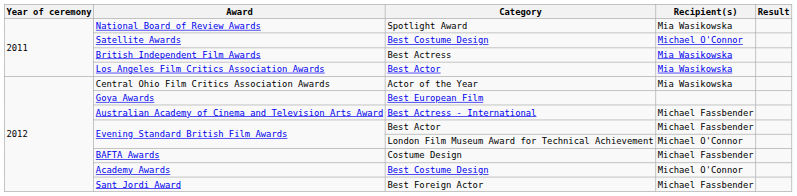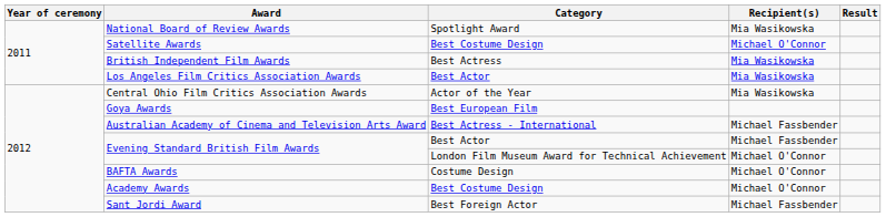 <table class="wikitable">
 <tr>
 <th>Year of ceremony</th>
 <th>Award</th>
 <th>Category</th>
 <th>Recipient(s)</th>
 <th>Result</th>
 </tr>
 <tr>
 <td rowspan="4">2011</td>
 <td><a href='#'>National Board of Review Awards</a></td>
 <td>Spotlight Award</td>
 <td>Mia Wasikowska</td>
 <td></td>
 </tr>
 <tr>
 <td><a href='#'>Satellite Awards</a></td>
 <td><a href='#'>Best Costume Design</a></td>
 <td><a href='#'>Michael O'Connor</a></td>
 <td></td>
 </tr>
 <tr>
 <td><a href='#'>British Independent Film Awards</a></td>
 <td>Best Actress</td>
 <td><a href='#'>Mia Wasikowska</a></td>
 <td></td>
 </tr>
 <tr>
 <td><a href='#'>Los Angeles Film Critics Association Awards</a></td>
 <td><a href='#'>Best Actor</a></td>
 <td><a href='#'>Mia Wasikowska</a></td>
 <td></td>
 </tr>
 <tr>
 <td rowspan="8">2012</td>
 <td>Central Ohio Film Critics Association Awards</td>
 <td>Actor of the Year</td>
 <td>Mia Wasikowska</td>
 <td></td>
 </tr>
 <tr>
 <td><a href='#'>Goya Awards</a></td>
 <td><a href='#'>Best European Film</a></td>
 <td></td>
 <td></td>
 </tr>
 <tr>
 <td><a href='#'>Australian Academy of Cinema and Television Arts Award</a></td>
 <td><a href='#'>Best Actress - International</a></td>
 <td>Michael Fassbender </td>
 <td></td>
 </tr>
 <tr>
 <td rowspan="2"><a href='#'>Evening Standard British Film Awards</a></td>
 <td>Best Actor</td>
 <td>Michael Fassbender </td>
 <td></td>
 </tr>
 <tr>
 <td>London Film Museum Award for Technical Achievement</td>
 <td>Michael O'Connor</td>
 <td></td>
 </tr>
 <tr>
 <td><a href='#'>BAFTA Awards</a></td>
 <td>Costume Design</td>
-<td>Michael Fassbender </td>
+<td>Michael O'Connor</td>
 <td></td>
 </tr>
 <tr>
 <td><a href='#'>Academy Awards</a></td>
 <td><a href='#'>Best Costume Design</a></td>
 <td>Michael O'Connor</td>
 <td></td>
 </tr>
 <tr>
 <td><a href='#'>Sant Jordi Award</a></td>
 <td>Best Foreign Actor</td>
 <td>Michael Fassbender </td>
 <td></td>
 </tr>
 </table>
